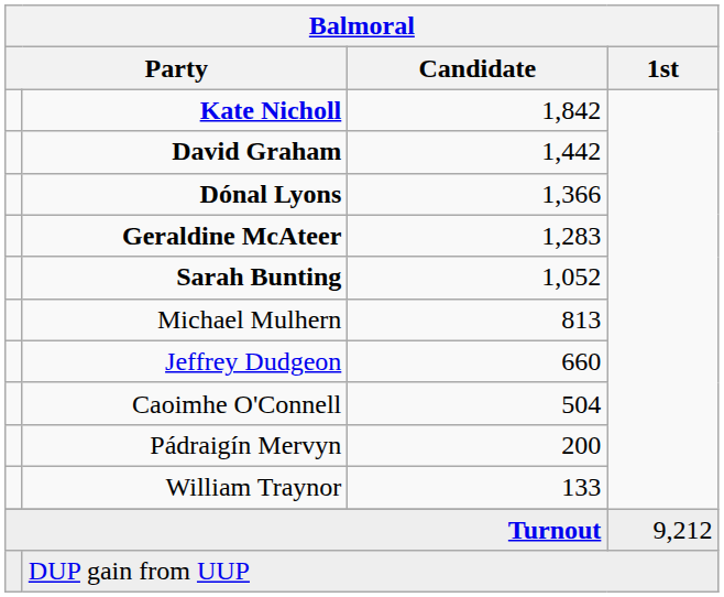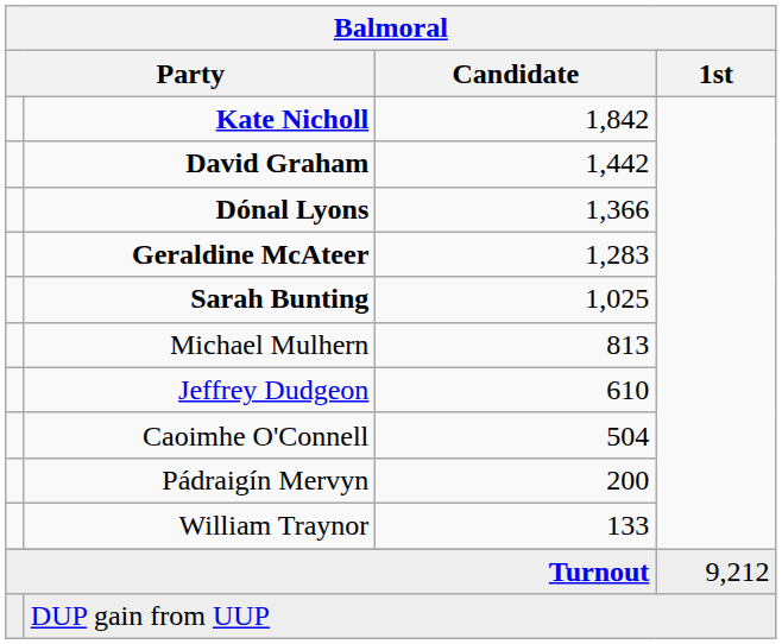 <table class="wikitable">
 <tr>
 <th colspan="4" align="center"><a href='#'>Balmoral</a></th>
 </tr>
 <tr>
 <th colspan="2" align="center" width=200>Party</th>
 <th width=150>Candidate</th>
 <th width=60>1st </th>
 </tr>
 <tr>
 <td></td>
 <td align="right"><strong><a href='#'>Kate Nicholl</a></strong></td>
 <td align="right">1,842</td>
 </tr>
 <tr>
 <td></td>
 <td align="right"><strong>David Graham</strong></td>
 <td align="right">1,442</td>
 </tr>
 <tr>
 <td></td>
 <td align="right"><strong>Dónal Lyons</strong></td>
 <td align="right">1,366</td>
 </tr>
 <tr>
 <td></td>
 <td align="right"><strong>Geraldine McAteer</strong></td>
 <td align="right">1,283</td>
 </tr>
 <tr>
 <td></td>
 <td align="right"><strong>Sarah Bunting</strong></td>
-<td align="right">1,052</td>
+<td align="right">1,025</td>
 </tr>
 <tr>
 <td></td>
 <td align="right">Michael Mulhern</td>
 <td align="right">813</td>
 </tr>
 <tr>
 <td></td>
 <td align="right"><a href='#'>Jeffrey Dudgeon</a></td>
-<td align="right">660</td>
+<td align="right">610</td>
 </tr>
 <tr>
 <td></td>
 <td align="right">Caoimhe O'Connell</td>
 <td align="right">504</td>
 </tr>
 <tr>
 <td></td>
 <td align="right">Pádraigín Mervyn</td>
 <td align="right">200</td>
 </tr>
 <tr>
 <td></td>
 <td align="right">William Traynor</td>
 <td align="right">133</td>
 </tr>
 <tr>
 </tr>
 <tr bgcolor="EEEEEE">
 <td colspan=3 align="right"><strong><a href='#'>Turnout</a></strong></td>
 <td align="right">9,212</td>
 </tr>
 <tr bgcolor="EEEEEE">
 <td bgcolor=></td>
 <td colspan=4 bgcolor="EEEEEE"><a href='#'>DUP</a> gain from <a href='#'>UUP</a></td>
 </tr>
 </table>
